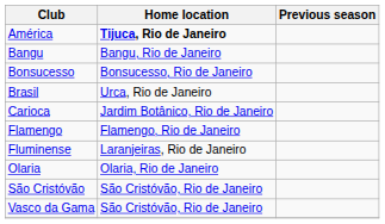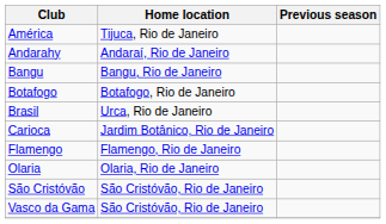 <table class="wikitable sortable">
 <tr>
 <th>Club</th>
 <th>Home location</th>
 <th>Previous season</th>
 </tr>
 <tr>
 <td><a href='#'>América</a></td>
-<td><strong><a href='#'>Tijuca</a>, Rio de Janeiro</strong></td>
+<td><a href='#'>Tijuca</a>, Rio de Janeiro</td>
+<td></td>
+</tr>
+<tr>
+<td><a href='#'>Andarahy</a></td>
+<td><a href='#'>Andaraí, Rio de Janeiro</a></td>
 <td></td>
 </tr>
 <tr>
 <td><a href='#'>Bangu</a></td>
 <td><a href='#'>Bangu, Rio de Janeiro</a></td>
 <td></td>
 </tr>
 <tr>
-<td><a href='#'>Bonsucesso</a></td>
-<td><a href='#'>Bonsucesso, Rio de Janeiro</a></td>
+<td><a href='#'>Botafogo</a></td>
+<td><a href='#'>Botafogo</a>, Rio de Janeiro</td>
 <td></td>
 </tr>
 <tr>
 <td><a href='#'>Brasil</a></td>
 <td><a href='#'>Urca</a>, Rio de Janeiro</td>
 <td></td>
 </tr>
 <tr>
 <td><a href='#'>Carioca</a></td>
 <td><a href='#'>Jardim Botânico, Rio de Janeiro</a></td>
 <td></td>
 </tr>
 <tr>
 <td><a href='#'>Flamengo</a></td>
 <td><a href='#'>Flamengo, Rio de Janeiro</a></td>
-<td></td>
-</tr>
-<tr>
-<td><a href='#'>Fluminense</a></td>
-<td><a href='#'>Laranjeiras</a>, Rio de Janeiro</td>
 <td></td>
 </tr>
 <tr>
 <td><a href='#'>Olaria</a></td>
 <td><a href='#'>Olaria, Rio de Janeiro</a></td>
 <td></td>
 </tr>
 <tr>
 <td><a href='#'>São Cristóvão</a></td>
 <td><a href='#'>São Cristóvão, Rio de Janeiro</a></td>
 <td></td>
 </tr>
 <tr>
 <td><a href='#'>Vasco da Gama</a></td>
 <td><a href='#'>São Cristóvão, Rio de Janeiro</a></td>
 <td></td>
 </tr>
 <tr>
 </tr>
 </table>
